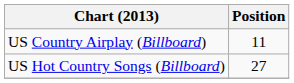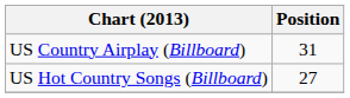 <table class="wikitable sortable">
 <tr>
 <th scope="col">Chart (2013)</th>
 <th scope="col">Position</th>
 </tr>
 <tr>
 <td>US <a href='#'>Country Airplay</a> (<em><a href='#'>Billboard</a></em>)</td>
-<td align="center">11</td>
+<td align="center">31</td>
 </tr>
 <tr>
 <td>US <a href='#'>Hot Country Songs</a> (<em><a href='#'>Billboard</a></em>)</td>
 <td align="center">27</td>
 </tr>
 <tr>
 </tr>
 </table>
